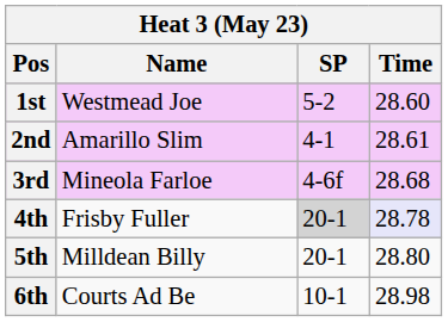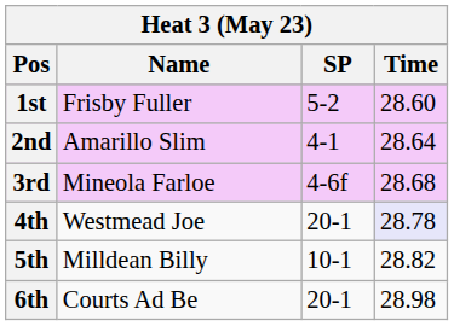 <table class="wikitable">
 <tr>
 <th colspan="6">Heat 3 (May 23)</th>
 </tr>
 <tr>
 <th width=20>Pos</th>
 <th width=150>Name</th>
 <th width=40>SP</th>
 <th width=40>Time</th>
 </tr>
 <tr style="background: #f4caf9;">
 <th>1st</th>
-<td>Westmead Joe</td>
+<td>Frisby Fuller</td>
 <td>5-2</td>
 <td>28.60</td>
 </tr>
 <tr style="background: #f4caf9;">
 <th>2nd</th>
 <td>Amarillo Slim</td>
 <td>4-1</td>
-<td>28.61</td>
+<td>28.64</td>
 </tr>
 <tr style="background: #f4caf9;">
 <th>3rd</th>
 <td>Mineola Farloe</td>
 <td>4-6f</td>
 <td>28.68</td>
 </tr>
 <tr>
 <th>4th</th>
-<td>Frisby Fuller</td>
-<td style="background: lightgrey;">20-1</td>
+<td>Westmead Joe</td>
+<td>20-1</td>
 <td style="background: lavender;">28.78</td>
 </tr>
 <tr>
 <th>5th</th>
 <td>Milldean Billy</td>
-<td>20-1</td>
-<td>28.80</td>
+<td>10-1</td>
+<td>28.82</td>
 </tr>
 <tr>
 <th>6th</th>
 <td>Courts Ad Be</td>
-<td>10-1</td>
+<td>20-1</td>
 <td>28.98</td>
 </tr>
 </table>
